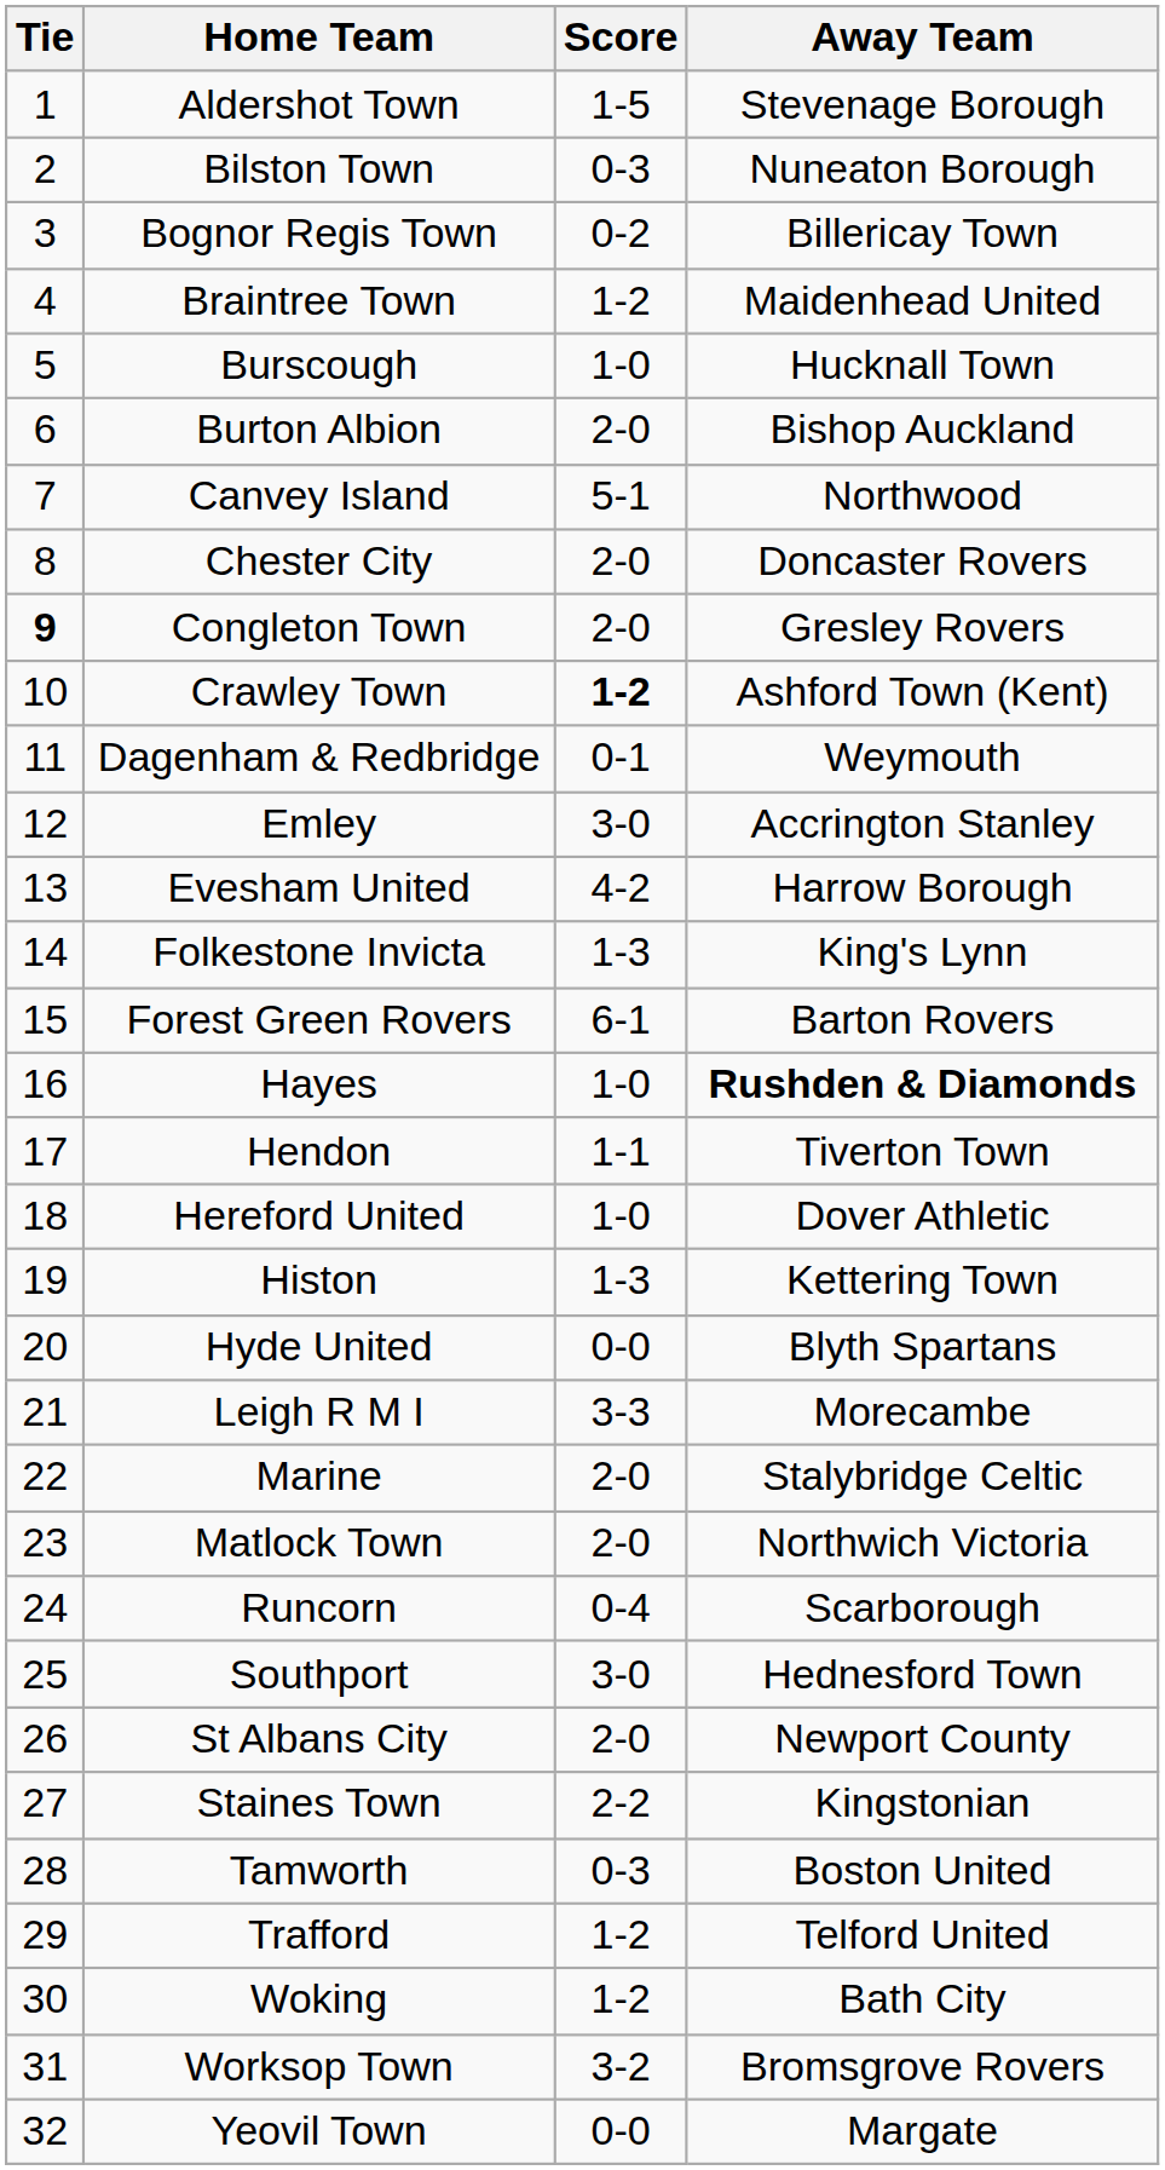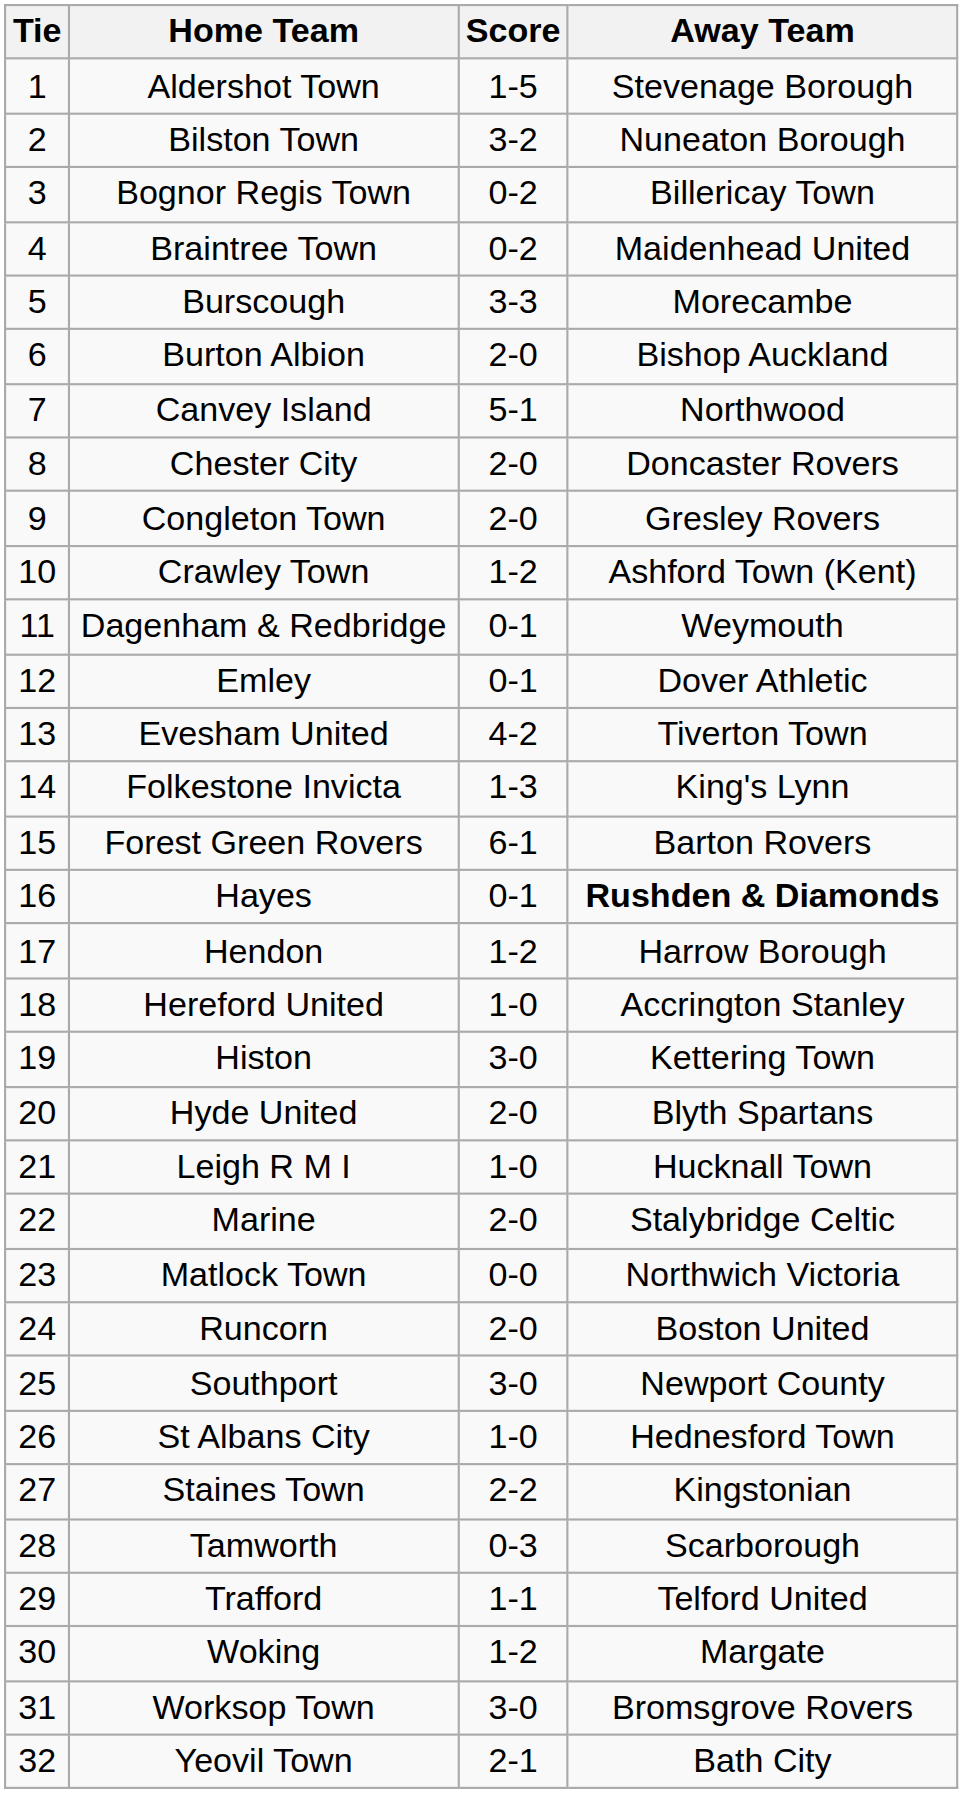 <table class="wikitable" style="text-align:center;">
 <tr>
 <th width=20>Tie</th>
 <th width=175>Home Team</th>
 <th width=20>Score</th>
 <th width=175>Away Team</th>
 </tr>
 <tr>
 <td>1</td>
 <td>Aldershot Town</td>
 <td>1-5</td>
 <td>Stevenage Borough</td>
 </tr>
 <tr>
 <td>2</td>
 <td>Bilston Town</td>
-<td>0-3</td>
+<td>3-2</td>
 <td>Nuneaton Borough</td>
 </tr>
 <tr>
 <td>3</td>
 <td>Bognor Regis Town</td>
 <td>0-2</td>
 <td>Billericay Town</td>
 </tr>
 <tr>
 <td>4</td>
 <td>Braintree Town</td>
-<td>1-2</td>
+<td>0-2</td>
 <td>Maidenhead United</td>
 </tr>
 <tr>
 <td>5</td>
 <td>Burscough</td>
-<td>1-0</td>
-<td>Hucknall Town</td>
+<td>3-3</td>
+<td>Morecambe</td>
 </tr>
 <tr>
 <td>6</td>
 <td>Burton Albion</td>
 <td>2-0</td>
 <td>Bishop Auckland</td>
 </tr>
 <tr>
 <td>7</td>
 <td>Canvey Island</td>
 <td>5-1</td>
 <td>Northwood</td>
 </tr>
 <tr>
 <td>8</td>
 <td>Chester City</td>
 <td>2-0</td>
 <td>Doncaster Rovers</td>
 </tr>
 <tr>
-<td><strong>9</strong></td>
+<td>9</td>
 <td>Congleton Town</td>
 <td>2-0</td>
 <td>Gresley Rovers</td>
 </tr>
 <tr>
 <td>10</td>
 <td>Crawley Town</td>
-<td><strong>1-2</strong></td>
+<td>1-2</td>
 <td>Ashford Town (Kent)</td>
 </tr>
 <tr>
 <td>11</td>
 <td>Dagenham & Redbridge</td>
 <td>0-1</td>
 <td>Weymouth</td>
 </tr>
 <tr>
 <td>12</td>
 <td>Emley</td>
-<td>3-0</td>
-<td>Accrington Stanley</td>
+<td>0-1</td>
+<td>Dover Athletic</td>
 </tr>
 <tr>
 <td>13</td>
 <td>Evesham United</td>
 <td>4-2</td>
-<td>Harrow Borough</td>
+<td>Tiverton Town</td>
 </tr>
 <tr>
 <td>14</td>
 <td>Folkestone Invicta</td>
 <td>1-3</td>
 <td>King's Lynn</td>
 </tr>
 <tr>
 <td>15</td>
 <td>Forest Green Rovers</td>
 <td>6-1</td>
 <td>Barton Rovers</td>
 </tr>
 <tr>
 <td>16</td>
 <td>Hayes</td>
-<td>1-0</td>
+<td>0-1</td>
 <td><strong>Rushden & Diamonds</strong></td>
 </tr>
 <tr>
 <td>17</td>
 <td>Hendon</td>
-<td>1-1</td>
-<td>Tiverton Town</td>
+<td>1-2</td>
+<td>Harrow Borough</td>
 </tr>
 <tr>
 <td>18</td>
 <td>Hereford United</td>
 <td>1-0</td>
-<td>Dover Athletic</td>
+<td>Accrington Stanley</td>
 </tr>
 <tr>
 <td>19</td>
 <td>Histon</td>
-<td>1-3</td>
+<td>3-0</td>
 <td>Kettering Town</td>
 </tr>
 <tr>
 <td>20</td>
 <td>Hyde United</td>
-<td>0-0</td>
+<td>2-0</td>
 <td>Blyth Spartans</td>
 </tr>
 <tr>
 <td>21</td>
 <td>Leigh R M I</td>
-<td>3-3</td>
-<td>Morecambe</td>
+<td>1-0</td>
+<td>Hucknall Town</td>
 </tr>
 <tr>
 <td>22</td>
 <td>Marine</td>
 <td>2-0</td>
 <td>Stalybridge Celtic</td>
 </tr>
 <tr>
 <td>23</td>
 <td>Matlock Town</td>
-<td>2-0</td>
+<td>0-0</td>
 <td>Northwich Victoria</td>
 </tr>
 <tr>
 <td>24</td>
 <td>Runcorn</td>
-<td>0-4</td>
-<td>Scarborough</td>
+<td>2-0</td>
+<td>Boston United</td>
 </tr>
 <tr>
 <td>25</td>
 <td>Southport</td>
 <td>3-0</td>
-<td>Hednesford Town</td>
+<td>Newport County</td>
 </tr>
 <tr>
 <td>26</td>
 <td>St Albans City</td>
-<td>2-0</td>
-<td>Newport County</td>
+<td>1-0</td>
+<td>Hednesford Town</td>
 </tr>
 <tr>
 <td>27</td>
 <td>Staines Town</td>
 <td>2-2</td>
 <td>Kingstonian</td>
 </tr>
 <tr>
 <td>28</td>
 <td>Tamworth</td>
 <td>0-3</td>
-<td>Boston United</td>
+<td>Scarborough</td>
 </tr>
 <tr>
 <td>29</td>
 <td>Trafford</td>
-<td>1-2</td>
+<td>1-1</td>
 <td>Telford United</td>
 </tr>
 <tr>
 <td>30</td>
 <td>Woking</td>
 <td>1-2</td>
-<td>Bath City</td>
+<td>Margate</td>
 </tr>
 <tr>
 <td>31</td>
 <td>Worksop Town</td>
-<td>3-2</td>
+<td>3-0</td>
 <td>Bromsgrove Rovers</td>
 </tr>
 <tr>
 <td>32</td>
 <td>Yeovil Town</td>
-<td>0-0</td>
-<td>Margate</td>
+<td>2-1</td>
+<td>Bath City</td>
 </tr>
 </table>
